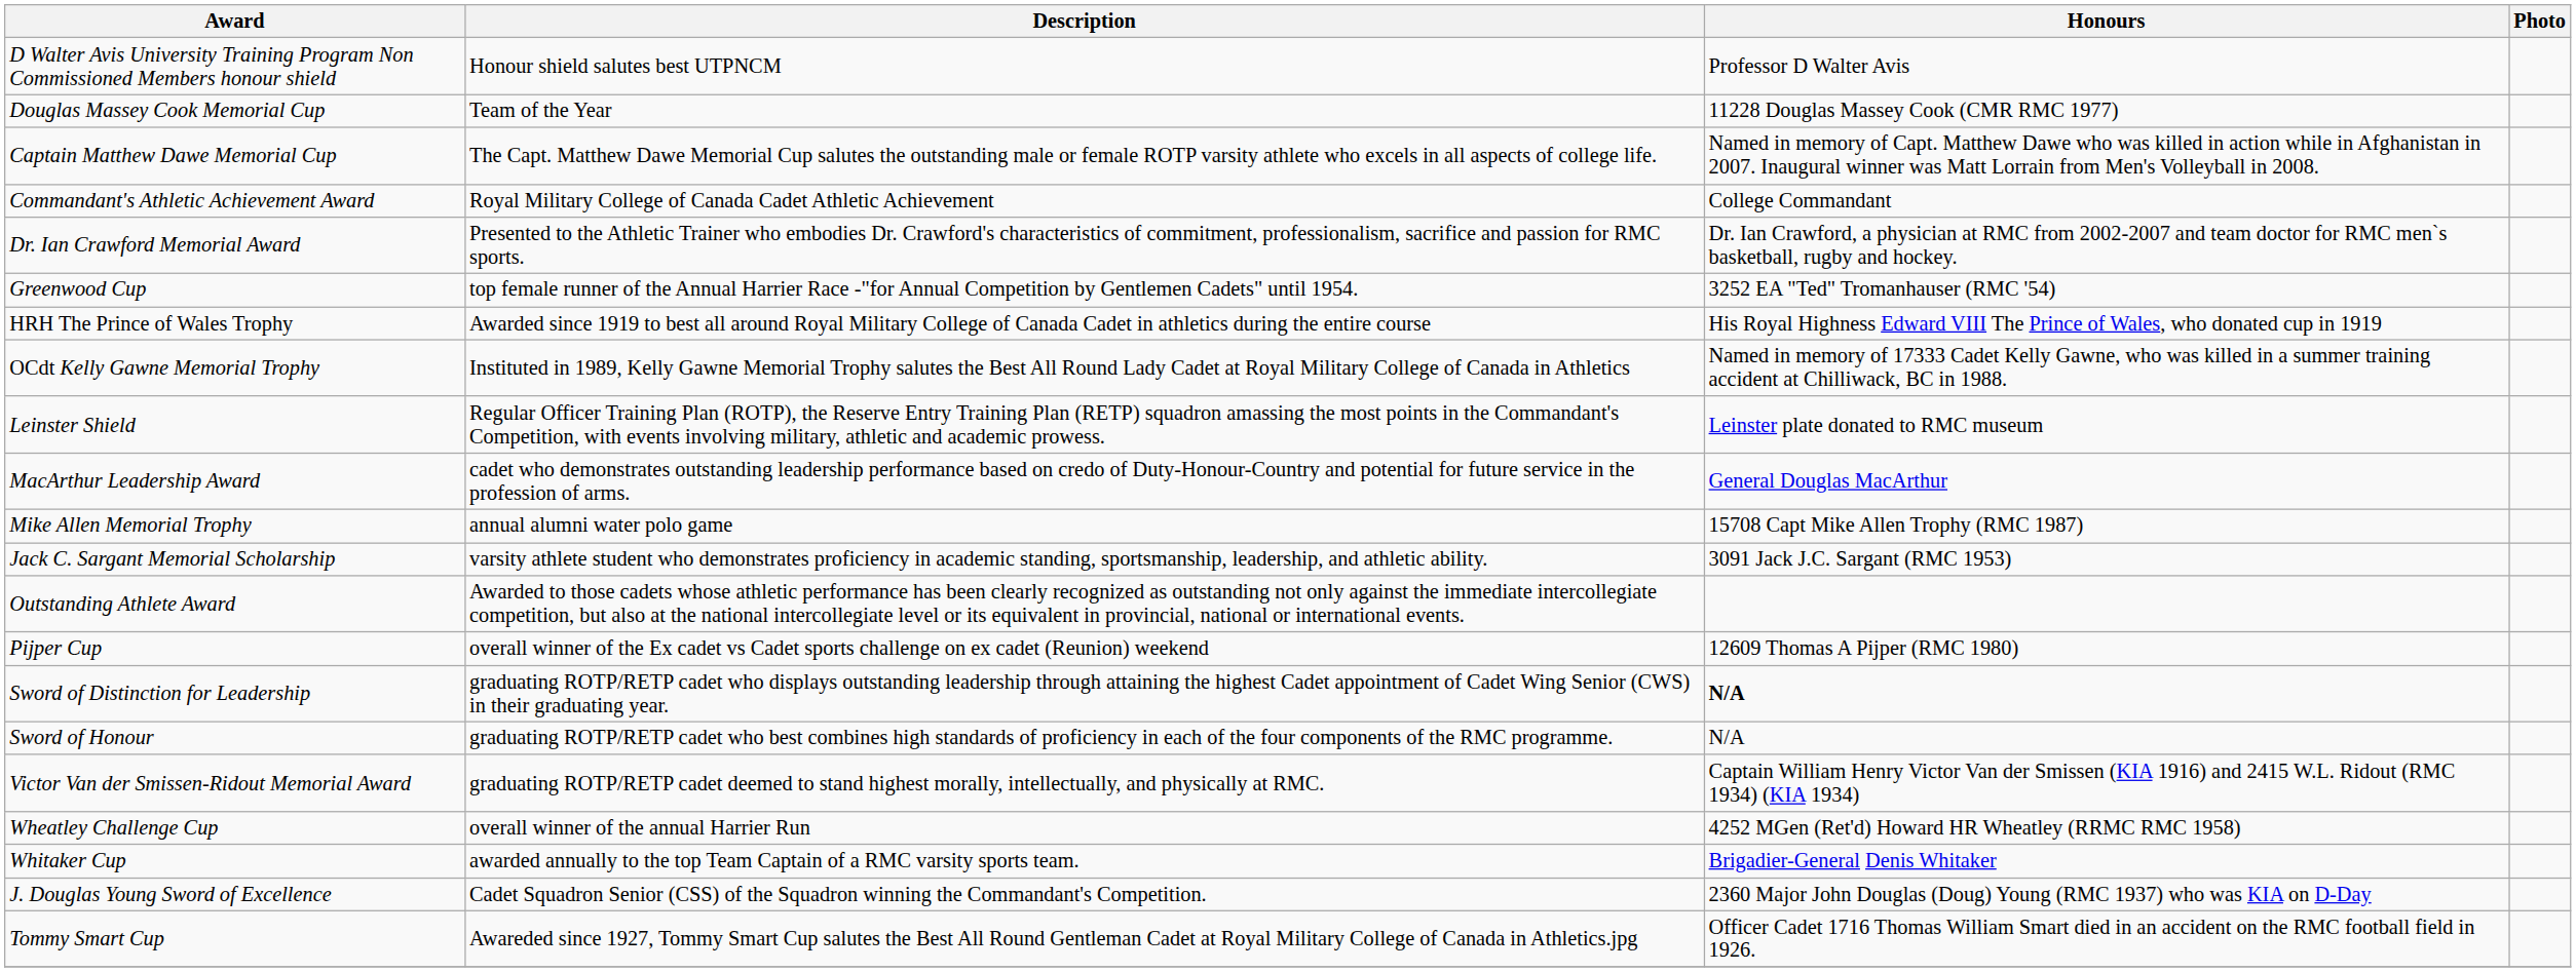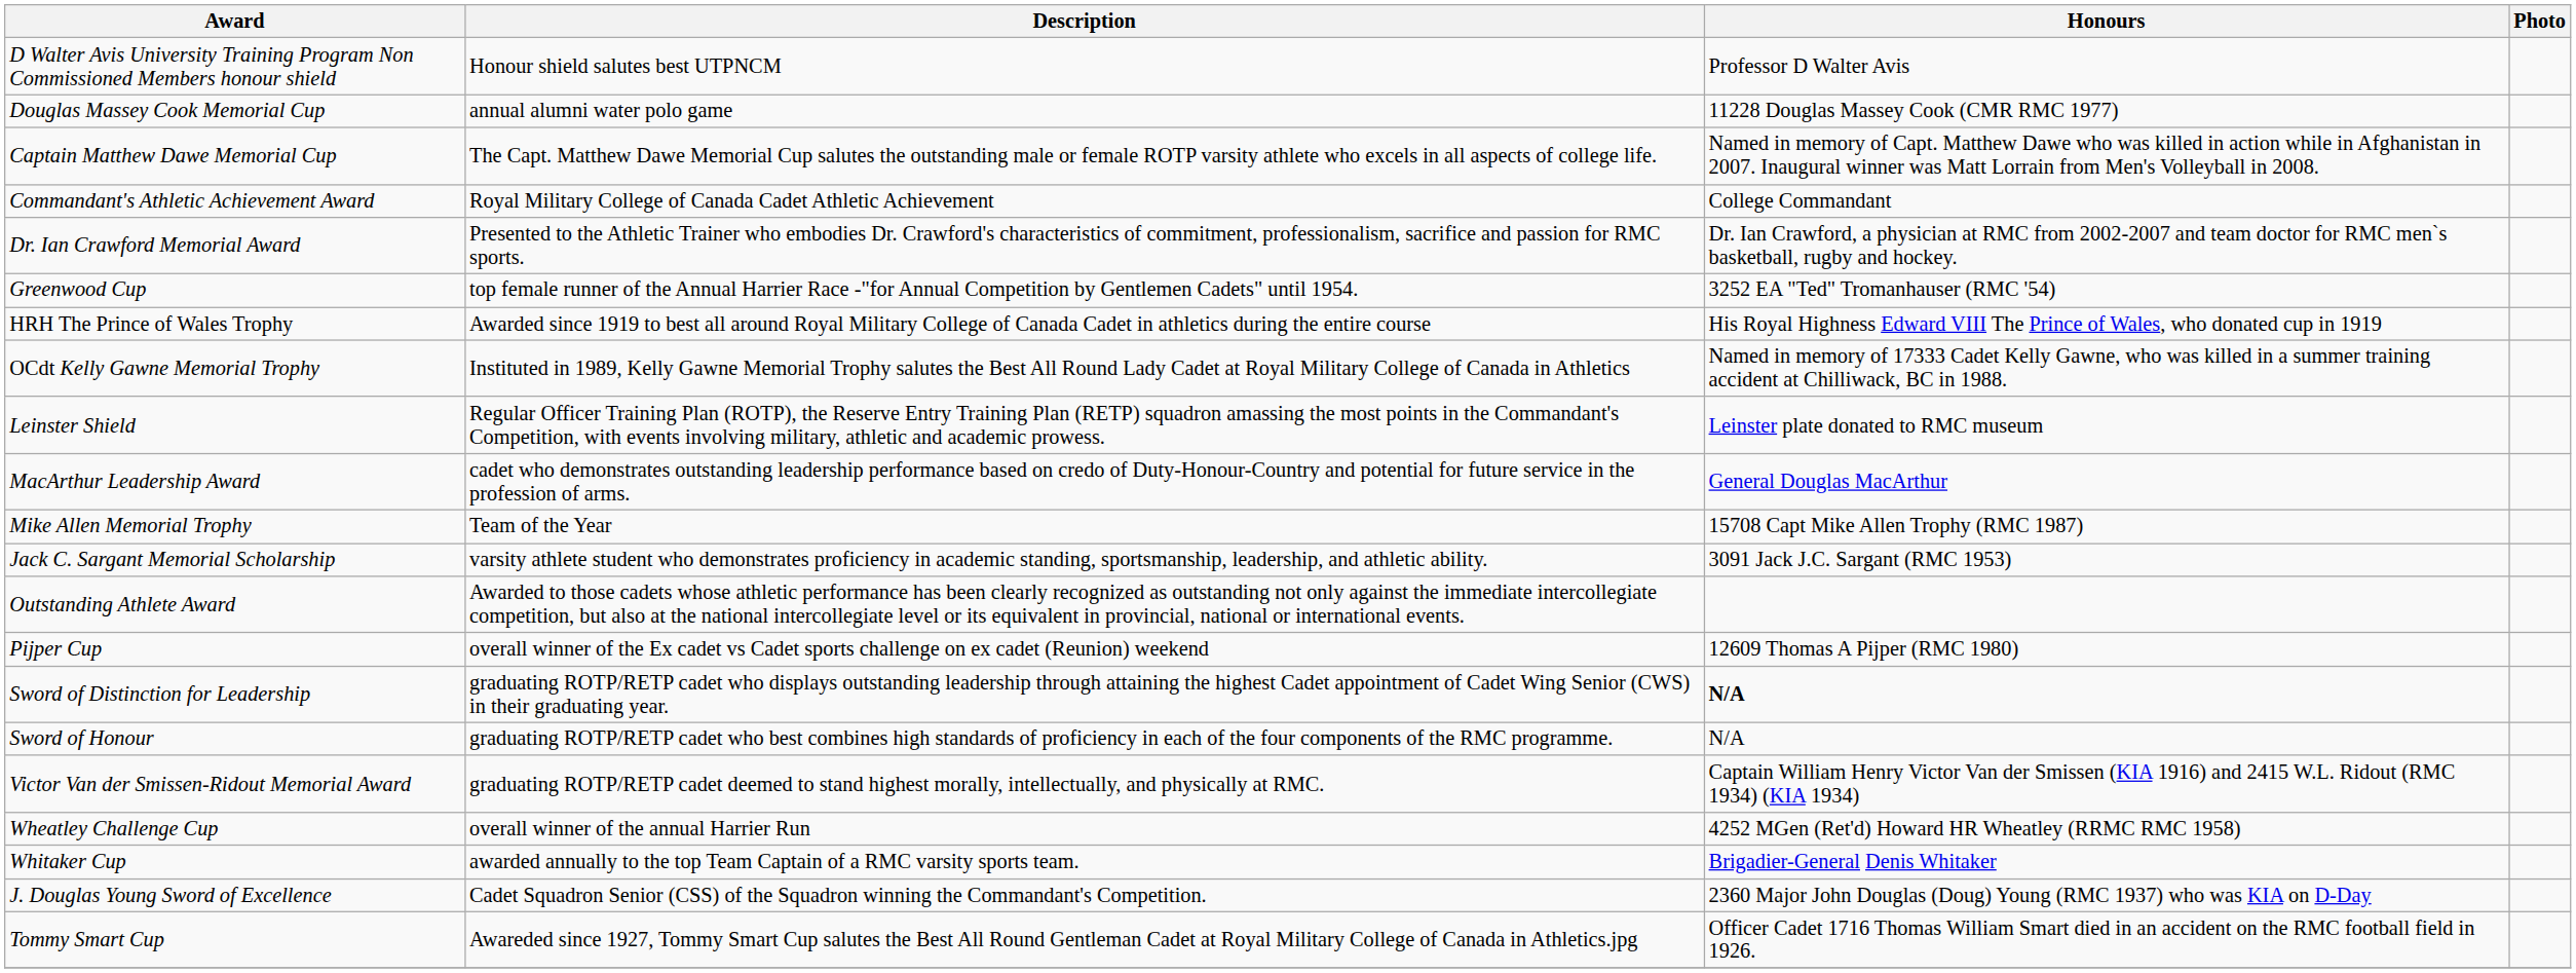 <table class="wikitable">
 <tr>
 <th>Award</th>
 <th>Description</th>
 <th>Honours</th>
 <th>Photo</th>
 </tr>
 <tr>
 <td><em>D Walter Avis University Training Program Non Commissioned Members honour shield</em></td>
 <td>Honour shield salutes best UTPNCM</td>
 <td>Professor D Walter Avis</td>
 <td></td>
 </tr>
 <tr>
 <td><em>Douglas Massey Cook Memorial Cup</em></td>
-<td>Team of the Year</td>
+<td>annual alumni water polo game</td>
 <td>11228 Douglas Massey Cook (CMR RMC 1977)</td>
 <td></td>
 </tr>
 <tr>
 <td><em>Captain Matthew Dawe Memorial Cup</em></td>
 <td>The Capt. Matthew Dawe Memorial Cup salutes the outstanding male or female ROTP varsity athlete who excels in all aspects of college life.</td>
 <td>Named in memory of Capt. Matthew Dawe  who was killed in action while in Afghanistan in 2007. Inaugural winner was Matt Lorrain from Men's Volleyball in 2008.</td>
 <td></td>
 </tr>
 <tr>
 <td><em>Commandant's Athletic Achievement Award</em></td>
 <td>Royal Military College of Canada Cadet Athletic Achievement</td>
 <td>College Commandant</td>
 <td></td>
 </tr>
 <tr>
 <td><em>Dr. Ian Crawford Memorial Award</em></td>
 <td>Presented to the Athletic Trainer who embodies Dr. Crawford's characteristics of commitment, professionalism, sacrifice and passion for RMC sports.</td>
 <td>Dr. Ian Crawford, a physician at RMC from 2002-2007 and team doctor for RMC men`s basketball, rugby and hockey.</td>
 <td></td>
 </tr>
 <tr>
 <td><em>Greenwood Cup</em></td>
 <td>top female runner of the Annual Harrier Race -"for Annual Competition by Gentlemen Cadets" until 1954.</td>
 <td>3252 EA "Ted" Tromanhauser (RMC '54)</td>
 <td></td>
 </tr>
 <tr>
 <td>HRH The Prince of Wales Trophy</td>
 <td>Awarded since 1919 to best all around Royal Military College of Canada Cadet in athletics during the entire course</td>
 <td>His Royal Highness <a href='#'>Edward VIII</a> The <a href='#'>Prince of Wales</a>, who donated cup in 1919</td>
 <td></td>
 </tr>
 <tr>
 <td>OCdt <em>Kelly Gawne Memorial Trophy</em></td>
 <td>Instituted in 1989, Kelly Gawne Memorial Trophy salutes the Best All Round Lady Cadet at Royal Military College of Canada in Athletics</td>
 <td>Named in memory of 17333 Cadet Kelly Gawne, who was killed in a summer training accident at Chilliwack, BC in 1988.</td>
 <td></td>
 </tr>
 <tr>
 <td><em>Leinster Shield</em></td>
 <td>Regular Officer Training Plan (ROTP), the Reserve Entry Training Plan (RETP) squadron amassing the most points in the Commandant's Competition, with events involving military, athletic and academic prowess.</td>
 <td><a href='#'>Leinster</a> plate donated to RMC museum</td>
 <td></td>
 </tr>
 <tr>
 <td><em>MacArthur Leadership Award</em></td>
 <td>cadet who demonstrates outstanding leadership performance based on credo of Duty-Honour-Country and potential for future service in the profession of arms.</td>
 <td><a href='#'>General Douglas MacArthur</a></td>
 <td></td>
 </tr>
 <tr>
 <td><em>Mike Allen Memorial Trophy</em></td>
-<td>annual alumni water polo game</td>
+<td>Team of the Year</td>
 <td>15708 Capt Mike Allen Trophy (RMC 1987)</td>
 <td></td>
 </tr>
 <tr>
 <td><em>Jack C. Sargant Memorial Scholarship</em></td>
 <td>varsity athlete student who demonstrates proficiency in academic standing, sportsmanship, leadership, and athletic ability.</td>
 <td>3091 Jack J.C. Sargant (RMC 1953)</td>
 <td></td>
 </tr>
 <tr>
 <td><em>Outstanding Athlete Award</em></td>
 <td>Awarded to those cadets whose athletic performance has been clearly recognized as outstanding not only against the immediate intercollegiate competition, but also at the national intercollegiate level or its equivalent in provincial, national or international events.</td>
 <td></td>
 <td></td>
 </tr>
 <tr>
 <td><em>Pijper Cup</em></td>
 <td>overall winner of the Ex cadet vs Cadet sports challenge on ex cadet (Reunion) weekend</td>
 <td>12609 Thomas A Pijper (RMC 1980)</td>
 <td></td>
 </tr>
 <tr>
 <td><em>Sword of Distinction for Leadership</em></td>
 <td>graduating ROTP/RETP cadet who displays outstanding leadership through attaining the highest Cadet appointment of Cadet Wing Senior (CWS) in their graduating year.</td>
 <td><strong>N/A</strong></td>
 <td></td>
 </tr>
 <tr>
 <td><em>Sword of Honour</em></td>
 <td>graduating ROTP/RETP cadet who best combines high standards of proficiency in each of the four components of the RMC programme.</td>
 <td>N/A</td>
 <td></td>
 </tr>
 <tr>
 <td><em>Victor Van der Smissen-Ridout Memorial Award</em></td>
 <td>graduating ROTP/RETP cadet deemed to stand highest morally, intellectually, and physically at RMC.</td>
 <td>Captain William Henry Victor Van der Smissen (<a href='#'>KIA</a> 1916) and 2415 W.L. Ridout (RMC 1934) (<a href='#'>KIA</a> 1934)</td>
 <td></td>
 </tr>
 <tr>
 <td><em>Wheatley Challenge Cup</em></td>
 <td>overall winner of the annual Harrier Run</td>
 <td>4252 MGen (Ret'd) Howard HR Wheatley (RRMC RMC 1958)</td>
 <td></td>
 </tr>
 <tr>
 <td><em>Whitaker Cup</em></td>
 <td>awarded annually to the top Team Captain of a RMC varsity sports team.</td>
 <td><a href='#'>Brigadier-General</a> <a href='#'>Denis Whitaker</a></td>
 <td></td>
 </tr>
 <tr>
 <td><em>J. Douglas Young Sword of Excellence</em></td>
 <td>Cadet Squadron Senior (CSS) of the Squadron winning the Commandant's Competition.</td>
 <td>2360 Major John Douglas (Doug) Young (RMC 1937) who was <a href='#'>KIA</a> on <a href='#'>D-Day</a></td>
 <td></td>
 </tr>
 <tr>
 <td><em>Tommy Smart Cup</em></td>
 <td>Awareded since 1927, Tommy Smart Cup salutes the Best All Round Gentleman Cadet at Royal Military College of Canada in Athletics.jpg</td>
 <td>Officer Cadet 1716 Thomas William Smart died in an accident on the RMC football field in 1926.</td>
 <td></td>
 </tr>
 <tr>
 </tr>
 </table>
